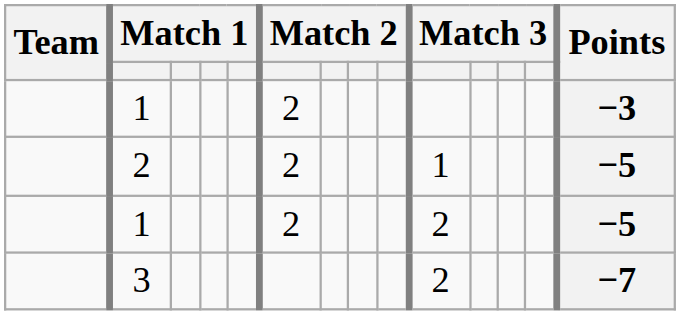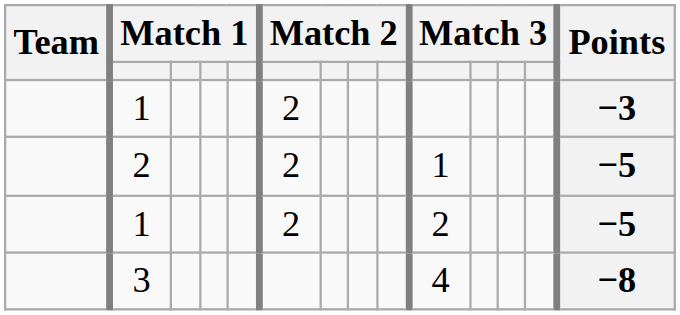 <table class="wikitable sortable" style="text-align:center">
 <tr>
 <th rowspan=2>Team</th>
 <th colspan=4 style="border-left:3px solid gray">Match 1</th>
 <th colspan=4 style="border-left:3px solid gray">Match 2</th>
 <th colspan=4 style="border-left:3px solid gray">Match 3</th>
 <th rowspan=2 style="border-left:3px solid gray">Points</th>
 </tr>
 <tr>
 <th style="border-left:3px solid gray"></th>
 <th></th>
 <th></th>
 <th></th>
 <th style="border-left:3px solid gray"></th>
 <th></th>
 <th></th>
 <th></th>
 <th style="border-left:3px solid gray"></th>
 <th></th>
 <th></th>
 <th></th>
 </tr>
 <tr>
 <td align=left></td>
 <td style="border-left:3px solid gray">1</td>
 <td></td>
 <td></td>
 <td></td>
 <td style="border-left:3px solid gray">2</td>
 <td></td>
 <td></td>
 <td></td>
 <td style="border-left:3px solid gray"></td>
 <td></td>
 <td></td>
 <td></td>
 <th style="border-left:3px solid gray">−3</th>
 </tr>
 <tr>
 <td align=left></td>
 <td style="border-left:3px solid gray">2</td>
 <td></td>
 <td></td>
 <td></td>
 <td style="border-left:3px solid gray">2</td>
 <td></td>
 <td></td>
 <td></td>
 <td style="border-left:3px solid gray">1</td>
 <td></td>
 <td></td>
 <td></td>
 <th style="border-left:3px solid gray">−5</th>
 </tr>
 <tr>
 <td align=left></td>
 <td style="border-left:3px solid gray">1</td>
 <td></td>
 <td></td>
 <td></td>
 <td style="border-left:3px solid gray">2</td>
 <td></td>
 <td></td>
 <td></td>
 <td style="border-left:3px solid gray">2</td>
 <td></td>
 <td></td>
 <td></td>
 <th style="border-left:3px solid gray">−5</th>
 </tr>
 <tr>
 <td align=left></td>
 <td style="border-left:3px solid gray">3</td>
 <td></td>
 <td></td>
 <td></td>
 <td style="border-left:3px solid gray"></td>
 <td></td>
 <td></td>
 <td></td>
-<td style="border-left:3px solid gray">2</td>
+<td style="border-left:3px solid gray">4</td>
 <td></td>
 <td></td>
 <td></td>
-<th style="border-left:3px solid gray">−7</th>
+<th style="border-left:3px solid gray">−8</th>
 </tr>
 </table>
